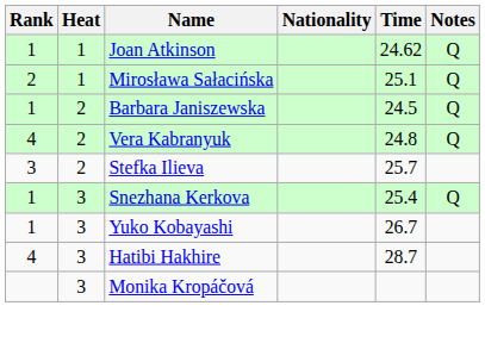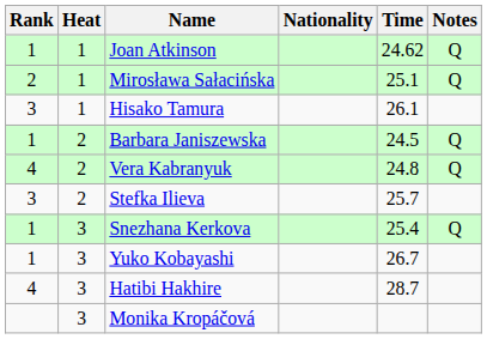 <table class="wikitable sortable" style="text-align:center">
 <tr>
 <th>Rank</th>
 <th>Heat</th>
 <th>Name</th>
 <th>Nationality</th>
 <th>Time</th>
 <th>Notes</th>
 </tr>
 <tr bgcolor=ccffcc>
 <td>1</td>
 <td>1</td>
 <td align=left><a href='#'>Joan Atkinson</a></td>
 <td align=left></td>
 <td>24.62</td>
 <td>Q</td>
 </tr>
 <tr bgcolor=ccffcc>
 <td>2</td>
 <td>1</td>
 <td align=left><a href='#'>Mirosława Sałacińska</a></td>
 <td align=left></td>
 <td>25.1</td>
 <td>Q</td>
+</tr>
+<tr>
+<td>3</td>
+<td>1</td>
+<td align=left><a href='#'>Hisako Tamura</a></td>
+<td align=left></td>
+<td>26.1</td>
+<td></td>
 </tr>
 <tr bgcolor=ccffcc>
 <td>1</td>
 <td>2</td>
 <td align=left><a href='#'>Barbara Janiszewska</a></td>
 <td align=left></td>
 <td>24.5</td>
 <td>Q</td>
 </tr>
 <tr bgcolor=ccffcc>
 <td>4</td>
 <td>2</td>
 <td align=left><a href='#'>Vera Kabranyuk</a></td>
 <td align=left></td>
 <td>24.8</td>
 <td>Q</td>
 </tr>
 <tr>
 <td>3</td>
 <td>2</td>
 <td align=left><a href='#'>Stefka Ilieva</a></td>
 <td align=left></td>
 <td>25.7</td>
 <td></td>
 </tr>
 <tr bgcolor=ccffcc>
 <td>1</td>
 <td>3</td>
 <td align=left><a href='#'>Snezhana Kerkova</a></td>
 <td align=left></td>
 <td>25.4</td>
 <td>Q</td>
 </tr>
 <tr>
 <td>1</td>
 <td>3</td>
 <td align=left><a href='#'>Yuko Kobayashi</a></td>
 <td align=left></td>
 <td>26.7</td>
 <td></td>
 </tr>
 <tr>
 <td>4</td>
 <td>3</td>
 <td align=left><a href='#'>Hatibi Hakhire</a></td>
 <td align=left></td>
 <td>28.7</td>
 <td></td>
 </tr>
 <tr>
 <td></td>
 <td>3</td>
 <td align=left><a href='#'>Monika Kropáčová</a></td>
 <td align=left></td>
 <td></td>
 <td></td>
 </tr>
 </table>
